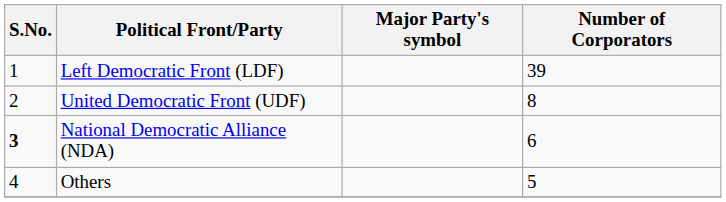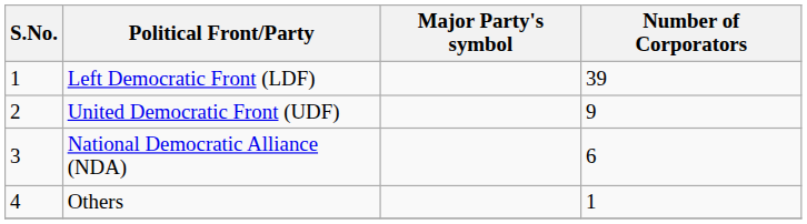 <table class="sortable wikitable">
 <tr>
 <th>S.No.</th>
 <th>Political Front/Party</th>
 <th>Major Party's symbol</th>
 <th>Number of Corporators</th>
 </tr>
 <tr>
 <td>1</td>
 <td><a href='#'>Left Democratic Front</a> (LDF)</td>
 <td></td>
 <td>39</td>
 </tr>
 <tr>
 <td>2</td>
 <td><a href='#'>United Democratic Front</a> (UDF)</td>
 <td></td>
-<td>8</td>
+<td>9</td>
 </tr>
 <tr>
-<td><strong>3</strong></td>
+<td>3</td>
 <td><a href='#'>National Democratic Alliance</a> (NDA)</td>
 <td></td>
 <td>6</td>
 </tr>
 <tr>
 <td>4</td>
 <td>Others</td>
 <td></td>
-<td>5</td>
+<td>1</td>
 </tr>
 <tr>
 </tr>
 </table>
